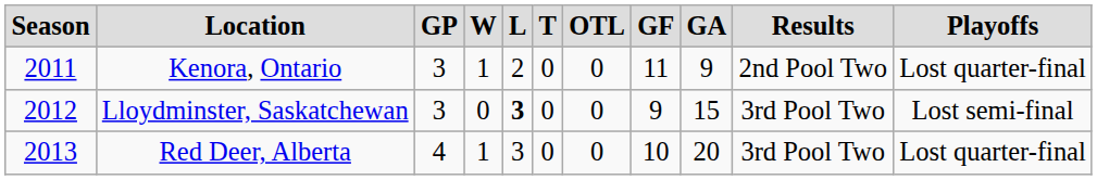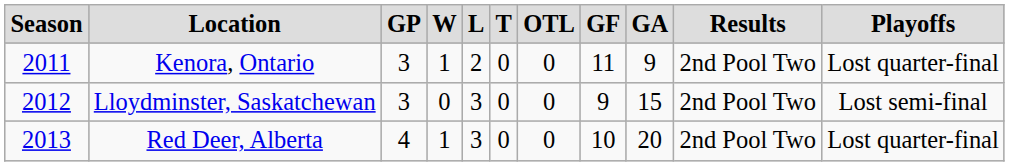 <table class="wikitable">
 <tr align="center"  bgcolor="#dddddd">
 <td><strong>Season</strong></td>
 <td><strong>Location</strong></td>
 <td><strong>GP</strong></td>
 <td><strong>W</strong></td>
 <td><strong>L</strong></td>
 <td><strong>T</strong></td>
 <td><strong>OTL</strong></td>
 <td><strong>GF</strong></td>
 <td><strong>GA</strong></td>
 <td><strong>Results</strong></td>
 <td><strong>Playoffs</strong></td>
 </tr>
 <tr align="center">
 <td><a href='#'>2011</a></td>
 <td><a href='#'>Kenora</a>, <a href='#'>Ontario</a></td>
 <td>3</td>
 <td>1</td>
 <td>2</td>
 <td>0</td>
 <td>0</td>
 <td>11</td>
 <td>9</td>
 <td>2nd Pool Two</td>
 <td>Lost quarter-final</td>
 </tr>
 <tr align="center">
 <td><a href='#'>2012</a></td>
 <td><a href='#'>Lloydminster, Saskatchewan</a></td>
 <td>3</td>
 <td>0</td>
-<td><strong>3</strong></td>
+<td>3</td>
 <td>0</td>
 <td>0</td>
 <td>9</td>
 <td>15</td>
-<td>3rd Pool Two</td>
+<td>2nd Pool Two</td>
 <td>Lost semi-final</td>
 </tr>
 <tr align="center">
 <td><a href='#'>2013</a></td>
 <td><a href='#'>Red Deer, Alberta</a></td>
 <td>4</td>
 <td>1</td>
 <td>3</td>
 <td>0</td>
 <td>0</td>
 <td>10</td>
 <td>20</td>
-<td>3rd Pool Two</td>
+<td>2nd Pool Two</td>
 <td>Lost quarter-final</td>
 </tr>
 </table>
